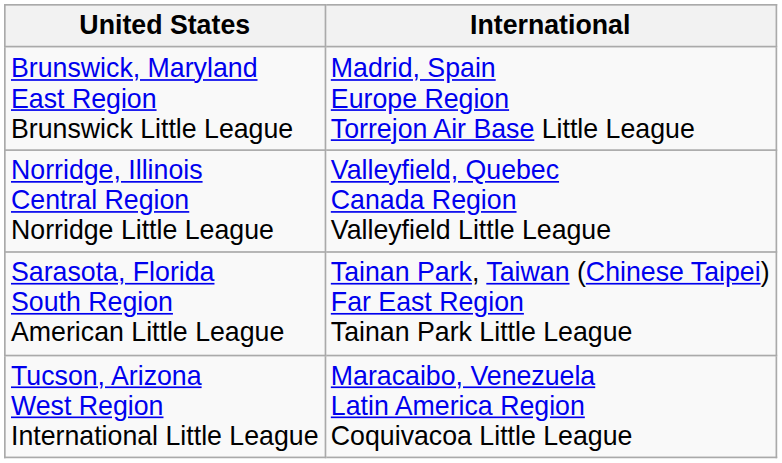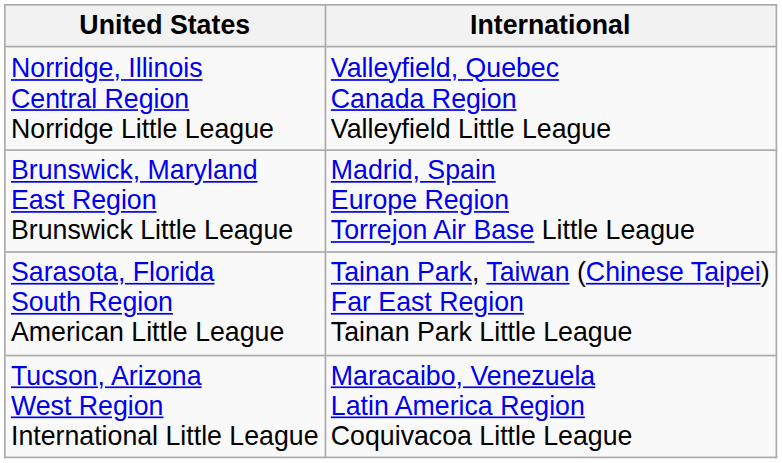 <table class="wikitable">
 <tr>
 <th>United States</th>
 <th>International</th>
 </tr>
 <tr>
+<td> <a href='#'>Norridge, Illinois</a><br><a href='#'>Central Region</a><br>Norridge Little League</td>
+<td> <a href='#'>Valleyfield, Quebec</a><br> <a href='#'>Canada Region</a><br>Valleyfield Little League</td>
+</tr>
+<tr>
 <td> <a href='#'>Brunswick, Maryland</a><br><a href='#'>East Region</a><br>Brunswick Little League</td>
 <td> <a href='#'>Madrid, Spain</a><br><a href='#'>Europe Region</a><br><a href='#'>Torrejon Air Base</a> Little League</td>
-</tr>
-<tr>
-<td> <a href='#'>Norridge, Illinois</a><br><a href='#'>Central Region</a><br>Norridge Little League</td>
-<td> <a href='#'>Valleyfield, Quebec</a><br> <a href='#'>Canada Region</a><br>Valleyfield Little League</td>
 </tr>
 <tr>
 <td> <a href='#'>Sarasota, Florida</a><br><a href='#'>South Region</a><br>American Little League</td>
 <td> <a href='#'>Tainan Park</a>, <a href='#'>Taiwan</a> (<a href='#'>Chinese Taipei</a>)<br><a href='#'>Far East Region</a><br>Tainan Park Little League</td>
 </tr>
 <tr>
 <td> <a href='#'>Tucson, Arizona</a><br><a href='#'>West Region</a><br>International Little League</td>
 <td> <a href='#'>Maracaibo, Venezuela</a><br><a href='#'>Latin America Region</a><br>Coquivacoa Little League</td>
 </tr>
 </table>
